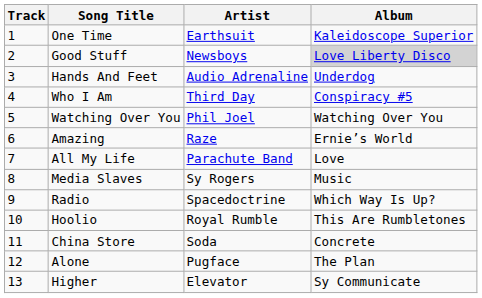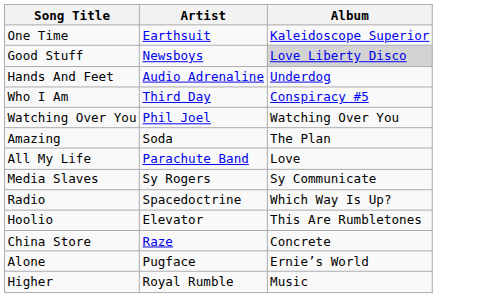 <table class="wikitable">
 <tr>
-<th>Track</th>
 <th>Song Title</th>
 <th>Artist</th>
 <th>Album</th>
 </tr>
 <tr>
-<td>1</td>
 <td>One Time</td>
 <td><a href='#'>Earthsuit</a></td>
 <td><a href='#'>Kaleidoscope Superior</a></td>
 </tr>
 <tr>
-<td>2</td>
 <td>Good Stuff</td>
 <td><a href='#'>Newsboys</a></td>
 <td style="background: lightgrey;"><a href='#'>Love Liberty Disco</a></td>
 </tr>
 <tr>
-<td>3</td>
 <td>Hands And Feet</td>
 <td><a href='#'>Audio Adrenaline</a></td>
 <td><a href='#'>Underdog</a></td>
 </tr>
 <tr>
-<td>4</td>
 <td>Who I Am</td>
 <td><a href='#'>Third Day</a></td>
 <td><a href='#'>Conspiracy #5</a></td>
 </tr>
 <tr>
-<td>5</td>
 <td>Watching Over You</td>
 <td><a href='#'>Phil Joel</a></td>
 <td>Watching Over You</td>
 </tr>
 <tr>
-<td>6</td>
 <td>Amazing</td>
-<td><a href='#'>Raze</a></td>
-<td>Ernie’s World</td>
+<td>Soda</td>
+<td>The Plan</td>
 </tr>
 <tr>
-<td>7</td>
 <td>All My Life</td>
 <td><a href='#'>Parachute Band</a></td>
 <td>Love</td>
 </tr>
 <tr>
-<td>8</td>
 <td>Media Slaves</td>
 <td>Sy Rogers</td>
-<td>Music</td>
+<td>Sy Communicate</td>
 </tr>
 <tr>
-<td>9</td>
 <td>Radio</td>
 <td>Spacedoctrine</td>
 <td>Which Way Is Up?</td>
 </tr>
 <tr>
-<td>10</td>
 <td>Hoolio</td>
-<td>Royal Rumble</td>
+<td>Elevator</td>
 <td>This Are Rumbletones</td>
 </tr>
 <tr>
-<td>11</td>
 <td>China Store</td>
-<td>Soda</td>
+<td><a href='#'>Raze</a></td>
 <td>Concrete</td>
 </tr>
 <tr>
-<td>12</td>
 <td>Alone</td>
 <td>Pugface</td>
-<td>The Plan</td>
+<td>Ernie’s World</td>
 </tr>
 <tr>
-<td>13</td>
 <td>Higher</td>
-<td>Elevator</td>
-<td>Sy Communicate</td>
+<td>Royal Rumble</td>
+<td>Music</td>
 </tr>
 </table>
